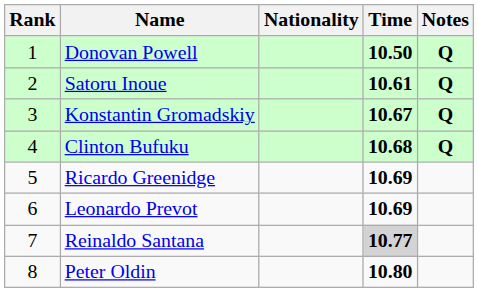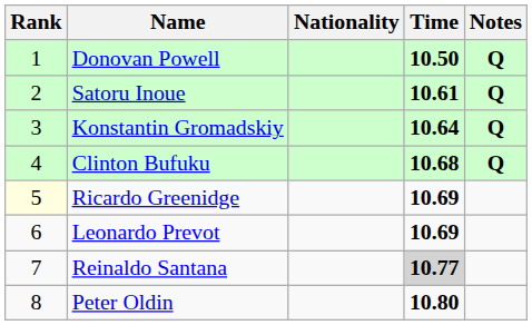 <table class="wikitable sortable" style="text-align:center">
 <tr>
 <th>Rank</th>
 <th>Name</th>
 <th>Nationality</th>
 <th>Time</th>
 <th>Notes</th>
 </tr>
 <tr bgcolor=ccffcc>
 <td>1</td>
 <td align=left><a href='#'>Donovan Powell</a></td>
 <td align=left></td>
 <td><strong>10.50</strong></td>
 <td><strong>Q</strong></td>
 </tr>
 <tr bgcolor=ccffcc>
 <td>2</td>
 <td align=left><a href='#'>Satoru Inoue</a></td>
 <td align=left></td>
 <td><strong>10.61</strong></td>
 <td><strong>Q</strong></td>
 </tr>
 <tr bgcolor=ccffcc>
 <td>3</td>
 <td align=left><a href='#'>Konstantin Gromadskiy</a></td>
 <td align=left></td>
-<td><strong>10.67</strong></td>
+<td><strong>10.64</strong></td>
 <td><strong>Q</strong></td>
 </tr>
 <tr bgcolor=ccffcc>
 <td>4</td>
 <td align=left><a href='#'>Clinton Bufuku</a></td>
 <td align=left></td>
 <td><strong>10.68</strong></td>
 <td><strong>Q</strong></td>
 </tr>
 <tr>
-<td>5</td>
+<td style="background: lightyellow;">5</td>
 <td align=left><a href='#'>Ricardo Greenidge</a></td>
 <td align=left></td>
 <td><strong>10.69</strong></td>
 <td></td>
 </tr>
 <tr>
 <td>6</td>
 <td align=left><a href='#'>Leonardo Prevot</a></td>
 <td align=left></td>
 <td><strong>10.69</strong></td>
 <td></td>
 </tr>
 <tr>
 <td>7</td>
 <td align=left><a href='#'>Reinaldo Santana</a></td>
 <td align=left></td>
 <td style="background: lightgrey;"><strong>10.77</strong></td>
 <td></td>
 </tr>
 <tr>
 <td>8</td>
 <td align=left><a href='#'>Peter Oldin</a></td>
 <td align=left></td>
 <td><strong>10.80</strong></td>
 <td></td>
 </tr>
 </table>
